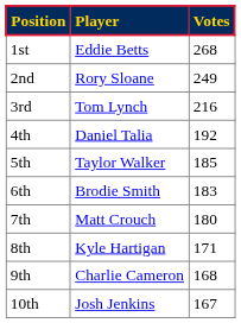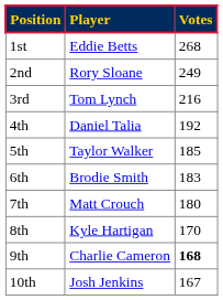 <table border="1" cellpadding="4" cellspacing="0" style="text-align:left; font-size:95%; border-collapse:collapse;">
 <tr style="background:#002B5C; color: #FFD200; border: solid #E21937 2px;">
 <th>Position</th>
 <th>Player</th>
 <th>Votes</th>
 </tr>
 <tr>
 <td>1st</td>
 <td><a href='#'>Eddie Betts</a></td>
 <td>268</td>
 </tr>
 <tr>
 <td>2nd</td>
 <td><a href='#'>Rory Sloane</a></td>
 <td>249</td>
 </tr>
 <tr>
 <td>3rd</td>
 <td><a href='#'>Tom Lynch</a></td>
 <td>216</td>
 </tr>
 <tr>
 <td>4th</td>
 <td><a href='#'>Daniel Talia</a></td>
 <td>192</td>
 </tr>
 <tr>
 <td>5th</td>
 <td><a href='#'>Taylor Walker</a></td>
 <td>185</td>
 </tr>
 <tr>
 <td>6th</td>
 <td><a href='#'>Brodie Smith</a></td>
 <td>183</td>
 </tr>
 <tr>
 <td>7th</td>
 <td><a href='#'>Matt Crouch</a></td>
 <td>180</td>
 </tr>
 <tr>
 <td>8th</td>
 <td><a href='#'>Kyle Hartigan</a></td>
-<td>171</td>
+<td>170</td>
 </tr>
 <tr>
 <td>9th</td>
 <td><a href='#'>Charlie Cameron</a></td>
-<td>168</td>
+<td><strong>168</strong></td>
 </tr>
 <tr>
 <td>10th</td>
 <td><a href='#'>Josh Jenkins</a></td>
 <td>167</td>
 </tr>
 </table>
